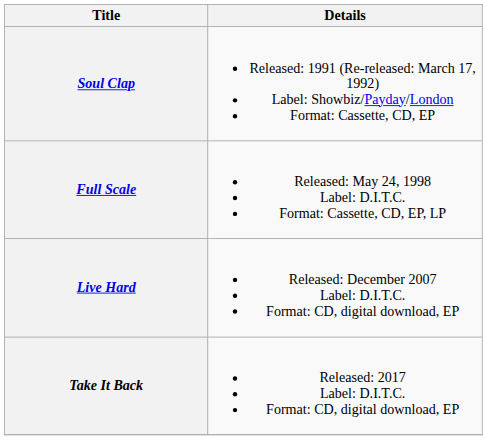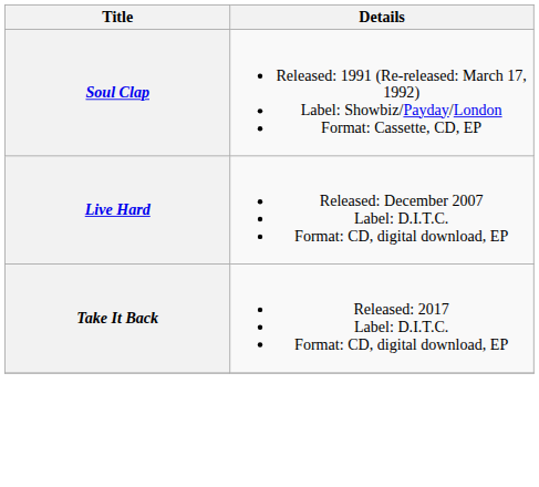 <table class="wikitable plainrowheaders" style="text-align:center;">
 <tr>
 <th scope="col" style="width:14em;">Title</th>
 <th scope="col" style="width:19em;">Details</th>
 </tr>
 <tr>
 <th scope="row"><em><a href='#'>Soul Clap</a></em></th>
 <td><br><ul><li>Released: 1991 (Re-released: March 17, 1992)</li><li>Label: Showbiz/<a href='#'>Payday</a>/<a href='#'>London</a></li><li>Format: Cassette, CD, EP</li></ul></td>
-</tr>
-<tr>
-<th scope="row"><em><a href='#'>Full Scale</a></em></th>
-<td><br><ul><li>Released: May 24, 1998</li><li>Label: D.I.T.C.</li><li>Format: Cassette, CD, EP, LP</li></ul></td>
 </tr>
 <tr>
 <th scope="row"><em><a href='#'>Live Hard</a></em></th>
 <td><br><ul><li>Released: December 2007</li><li>Label: D.I.T.C.</li><li>Format: CD, digital download, EP</li></ul></td>
 </tr>
 <tr>
 <th scope="row"><em>Take It Back</em></th>
 <td><br><ul><li>Released: 2017</li><li>Label: D.I.T.C.</li><li>Format: CD, digital download, EP</li></ul></td>
 </tr>
 <tr>
 </tr>
 </table>
